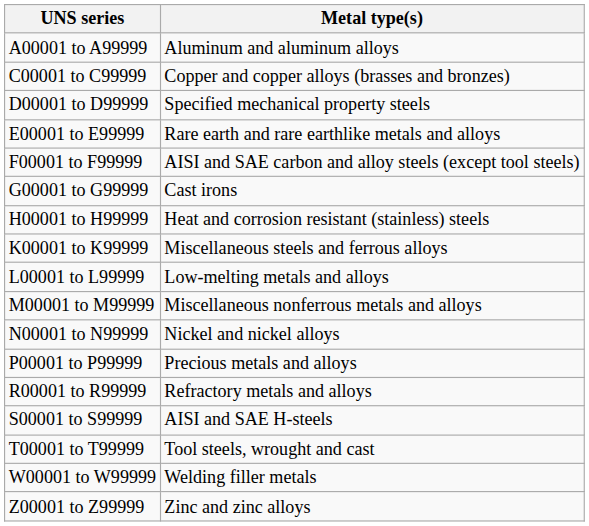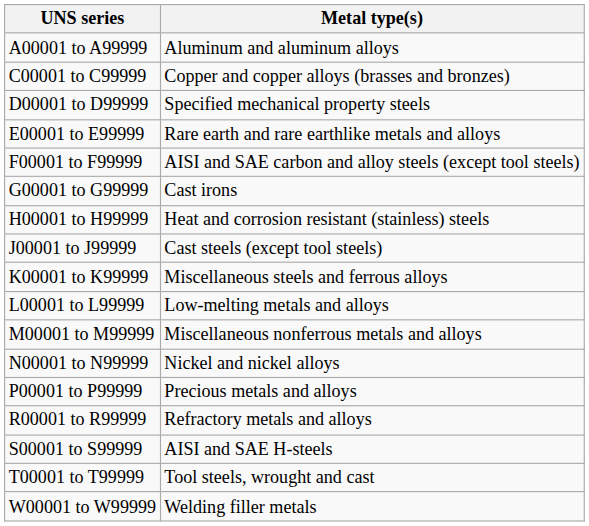 <table class="wikitable">
 <tr>
 <th>UNS series</th>
 <th>Metal type(s)</th>
 </tr>
 <tr>
 <td>A00001 to A99999</td>
 <td>Aluminum and aluminum alloys</td>
 </tr>
 <tr>
 <td>C00001 to C99999</td>
 <td>Copper and copper alloys (brasses and bronzes)</td>
 </tr>
 <tr>
 <td>D00001 to D99999</td>
 <td>Specified mechanical property steels</td>
 </tr>
 <tr>
 <td>E00001 to E99999</td>
 <td>Rare earth and rare earthlike metals and alloys</td>
 </tr>
 <tr>
 <td>F00001 to F99999</td>
 <td>AISI and SAE carbon and alloy steels (except tool steels)</td>
 </tr>
 <tr>
 <td>G00001 to G99999</td>
 <td>Cast irons</td>
 </tr>
 <tr>
 <td>H00001 to H99999</td>
 <td>Heat and corrosion resistant (stainless) steels</td>
+</tr>
+<tr>
+<td>J00001 to J99999</td>
+<td>Cast steels (except tool steels)</td>
 </tr>
 <tr>
 <td>K00001 to K99999</td>
 <td>Miscellaneous steels and ferrous alloys</td>
 </tr>
 <tr>
 <td>L00001 to L99999</td>
 <td>Low-melting metals and alloys</td>
 </tr>
 <tr>
 <td>M00001 to M99999</td>
 <td>Miscellaneous nonferrous metals and alloys<br></td>
 </tr>
 <tr>
 <td>N00001 to N99999</td>
 <td>Nickel and nickel alloys</td>
 </tr>
 <tr>
 <td>P00001 to P99999</td>
 <td>Precious metals and alloys</td>
 </tr>
 <tr>
 <td>R00001 to R99999</td>
 <td>Refractory metals and alloys<br></td>
 </tr>
 <tr>
 <td>S00001 to S99999</td>
 <td>AISI and SAE H-steels</td>
 </tr>
 <tr>
 <td>T00001 to T99999</td>
 <td>Tool steels, wrought and cast</td>
 </tr>
 <tr>
 <td>W00001 to W99999</td>
 <td>Welding filler metals</td>
 </tr>
-<tr>
-<td>Z00001 to Z99999</td>
-<td>Zinc and zinc alloys</td>
-</tr>
 </table>
